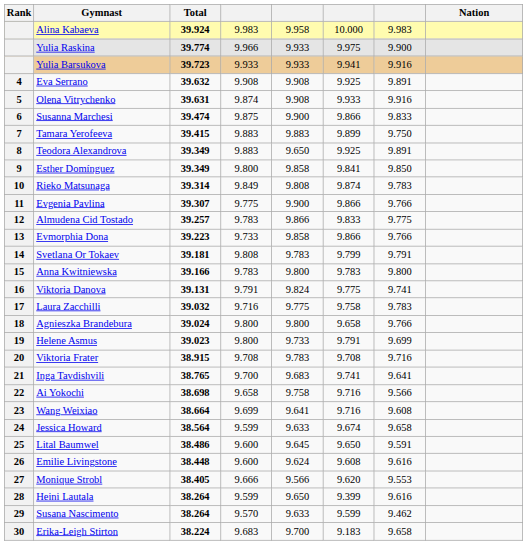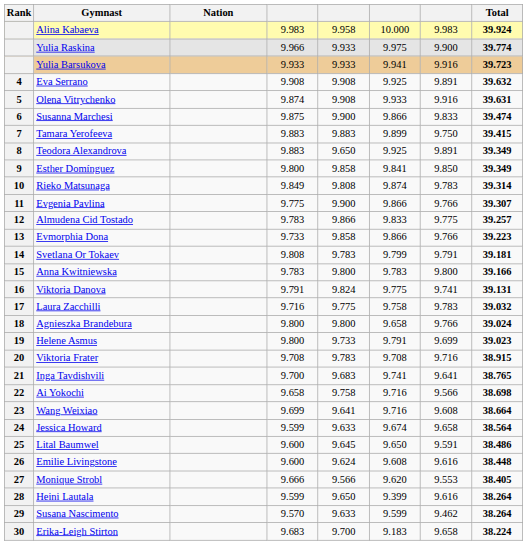 <table class="wikitable sortable" style="text-align:center; font-size:85%">
 <tr>
 <th scope="col" style="width:20px;">Rank</th>
 <th ! scope="col" style="width:170px;">Gymnast</th>
-<th ! scope="col" style="width:60px;">Total</th>
+<th ! scope="col" style="width:120px;">Nation</th>
 <th ! scope="col" style="width:60px;"></th>
 <th ! scope="col" style="width:60px;"></th>
 <th ! scope="col" style="width:60px;"></th>
 <th ! scope="col" style="width:60px;"></th>
-<th ! scope="col" style="width:120px;">Nation</th>
+<th ! scope="col" style="width:60px;">Total</th>
 </tr>
 <tr style="background:#fffcaf;">
 <th scope=row style="text-align:center"></th>
 <td align=left><a href='#'>Alina Kabaeva</a></td>
-<td><strong>39.924</strong></td>
+<td style="text-align:left;"></td>
 <td>9.983</td>
 <td>9.958</td>
 <td>10.000</td>
 <td>9.983</td>
-<td style="text-align:left;"></td>
+<td><strong>39.924</strong></td>
 </tr>
 <tr style="background:#e5e5e5;">
 <th scope=row style="text-align:center"></th>
 <td align=left><a href='#'>Yulia Raskina</a></td>
-<td><strong>39.774</strong></td>
+<td style="text-align:left;"></td>
 <td>9.966</td>
 <td>9.933</td>
 <td>9.975</td>
 <td>9.900</td>
-<td style="text-align:left;"></td>
+<td><strong>39.774</strong></td>
 </tr>
 <tr style="background:#ec9;">
 <th scope=row style="text-align:center"></th>
 <td align=left><a href='#'>Yulia Barsukova</a></td>
-<td><strong>39.723</strong></td>
+<td style="text-align:left;"></td>
 <td>9.933</td>
 <td>9.933</td>
 <td>9.941</td>
 <td>9.916</td>
-<td style="text-align:left;"></td>
+<td><strong>39.723</strong></td>
 </tr>
 <tr>
 <th scope=row style="text-align:center">4</th>
 <td align=left><a href='#'>Eva Serrano</a></td>
-<td><strong>39.632</strong></td>
+<td style="text-align:left;"></td>
 <td>9.908</td>
 <td>9.908</td>
 <td>9.925</td>
 <td>9.891</td>
-<td style="text-align:left;"></td>
+<td><strong>39.632</strong></td>
 </tr>
 <tr>
 <th scope=row style="text-align:center">5</th>
 <td align=left><a href='#'>Olena Vitrychenko</a></td>
-<td><strong>39.631</strong></td>
+<td style="text-align:left;"></td>
 <td>9.874</td>
 <td>9.908</td>
 <td>9.933</td>
 <td>9.916</td>
-<td style="text-align:left;"></td>
+<td><strong>39.631</strong></td>
 </tr>
 <tr>
 <th scope=row style="text-align:center">6</th>
 <td align=left><a href='#'>Susanna Marchesi</a></td>
-<td><strong>39.474</strong></td>
+<td style="text-align:left;"></td>
 <td>9.875</td>
 <td>9.900</td>
 <td>9.866</td>
 <td>9.833</td>
-<td style="text-align:left;"></td>
+<td><strong>39.474</strong></td>
 </tr>
 <tr>
 <th scope=row style="text-align:center">7</th>
 <td align=left><a href='#'>Tamara Yerofeeva</a></td>
-<td><strong>39.415</strong></td>
+<td style="text-align:left;"></td>
 <td>9.883</td>
 <td>9.883</td>
 <td>9.899</td>
 <td>9.750</td>
-<td style="text-align:left;"></td>
+<td><strong>39.415</strong></td>
 </tr>
 <tr>
 <th scope=row style="text-align:center">8</th>
 <td align=left><a href='#'>Teodora Alexandrova</a></td>
-<td><strong>39.349</strong></td>
+<td style="text-align:left;"></td>
 <td>9.883</td>
 <td>9.650</td>
 <td>9.925</td>
 <td>9.891</td>
-<td style="text-align:left;"></td>
+<td><strong>39.349</strong></td>
 </tr>
 <tr>
 <th scope=row style="text-align:center">9</th>
 <td align=left><a href='#'>Esther Domínguez</a></td>
-<td><strong>39.349</strong></td>
+<td style="text-align:left;"></td>
 <td>9.800</td>
 <td>9.858</td>
 <td>9.841</td>
 <td>9.850</td>
-<td style="text-align:left;"></td>
+<td><strong>39.349</strong></td>
 </tr>
 <tr>
 <th scope=row style="text-align:center">10</th>
 <td align=left><a href='#'>Rieko Matsunaga</a></td>
-<td><strong>39.314</strong></td>
+<td style="text-align:left;"></td>
 <td>9.849</td>
 <td>9.808</td>
 <td>9.874</td>
 <td>9.783</td>
-<td style="text-align:left;"></td>
+<td><strong>39.314</strong></td>
 </tr>
 <tr>
 <th scope=row style="text-align:center">11</th>
 <td align=left><a href='#'>Evgenia Pavlina</a></td>
-<td><strong>39.307</strong></td>
+<td style="text-align:left;"></td>
 <td>9.775</td>
 <td>9.900</td>
 <td>9.866</td>
 <td>9.766</td>
-<td style="text-align:left;"></td>
+<td><strong>39.307</strong></td>
 </tr>
 <tr>
 <th scope=row style="text-align:center">12</th>
 <td align=left><a href='#'>Almudena Cid Tostado</a></td>
-<td><strong>39.257</strong></td>
+<td style="text-align:left;"></td>
 <td>9.783</td>
 <td>9.866</td>
 <td>9.833</td>
 <td>9.775</td>
-<td style="text-align:left;"></td>
+<td><strong>39.257</strong></td>
 </tr>
 <tr>
 <th scope=row style="text-align:center">13</th>
 <td align=left><a href='#'>Evmorphia Dona</a></td>
-<td><strong>39.223</strong></td>
+<td style="text-align:left;"></td>
 <td>9.733</td>
 <td>9.858</td>
 <td>9.866</td>
 <td>9.766</td>
-<td style="text-align:left;"></td>
+<td><strong>39.223</strong></td>
 </tr>
 <tr>
 <th scope=row style="text-align:center">14</th>
 <td align=left><a href='#'>Svetlana Or Tokaev</a></td>
-<td><strong>39.181</strong></td>
+<td style="text-align:left;"></td>
 <td>9.808</td>
 <td>9.783</td>
 <td>9.799</td>
 <td>9.791</td>
-<td style="text-align:left;"></td>
+<td><strong>39.181</strong></td>
 </tr>
 <tr>
 <th scope=row style="text-align:center">15</th>
 <td align=left><a href='#'>Anna Kwitniewska</a></td>
-<td><strong>39.166</strong></td>
+<td style="text-align:left;"></td>
 <td>9.783</td>
 <td>9.800</td>
 <td>9.783</td>
 <td>9.800</td>
-<td style="text-align:left;"></td>
+<td><strong>39.166</strong></td>
 </tr>
 <tr>
 <th scope=row style="text-align:center">16</th>
 <td align=left><a href='#'>Viktoria Danova</a></td>
-<td><strong>39.131</strong></td>
+<td style="text-align:left;"></td>
 <td>9.791</td>
 <td>9.824</td>
 <td>9.775</td>
 <td>9.741</td>
-<td style="text-align:left;"></td>
+<td><strong>39.131</strong></td>
 </tr>
 <tr>
 <th scope=row style="text-align:center">17</th>
 <td align=left><a href='#'>Laura Zacchilli</a></td>
-<td><strong>39.032</strong></td>
+<td style="text-align:left;"></td>
 <td>9.716</td>
 <td>9.775</td>
 <td>9.758</td>
 <td>9.783</td>
-<td style="text-align:left;"></td>
+<td><strong>39.032</strong></td>
 </tr>
 <tr>
 <th scope=row style="text-align:center">18</th>
 <td align=left><a href='#'>Agnieszka Brandebura</a></td>
-<td><strong>39.024</strong></td>
+<td style="text-align:left;"></td>
 <td>9.800</td>
 <td>9.800</td>
 <td>9.658</td>
 <td>9.766</td>
-<td style="text-align:left;"></td>
+<td><strong>39.024</strong></td>
 </tr>
 <tr>
 <th scope=row style="text-align:center">19</th>
 <td align=left><a href='#'>Helene Asmus</a></td>
-<td><strong>39.023</strong></td>
+<td style="text-align:left;"></td>
 <td>9.800</td>
 <td>9.733</td>
 <td>9.791</td>
 <td>9.699</td>
-<td style="text-align:left;"></td>
+<td><strong>39.023</strong></td>
 </tr>
 <tr>
 <th scope=row style="text-align:center">20</th>
 <td align=left><a href='#'>Viktoria Frater</a></td>
-<td><strong>38.915</strong></td>
+<td style="text-align:left;"></td>
 <td>9.708</td>
 <td>9.783</td>
 <td>9.708</td>
 <td>9.716</td>
-<td style="text-align:left;"></td>
+<td><strong>38.915</strong></td>
 </tr>
 <tr>
 <th scope=row style="text-align:center">21</th>
 <td align=left><a href='#'>Inga Tavdishvili</a></td>
-<td><strong>38.765</strong></td>
+<td style="text-align:left;"></td>
 <td>9.700</td>
 <td>9.683</td>
 <td>9.741</td>
 <td>9.641</td>
-<td style="text-align:left;"></td>
+<td><strong>38.765</strong></td>
 </tr>
 <tr>
 <th scope=row style="text-align:center">22</th>
 <td align=left><a href='#'>Ai Yokochi</a></td>
-<td><strong>38.698</strong></td>
+<td style="text-align:left;"></td>
 <td>9.658</td>
 <td>9.758</td>
 <td>9.716</td>
 <td>9.566</td>
-<td style="text-align:left;"></td>
+<td><strong>38.698</strong></td>
 </tr>
 <tr>
 <th scope=row style="text-align:center">23</th>
 <td align=left><a href='#'>Wang Weixiao</a></td>
-<td><strong>38.664</strong></td>
+<td style="text-align:left;"></td>
 <td>9.699</td>
 <td>9.641</td>
 <td>9.716</td>
 <td>9.608</td>
-<td style="text-align:left;"></td>
+<td><strong>38.664</strong></td>
 </tr>
 <tr>
 <th scope=row style="text-align:center">24</th>
 <td align=left><a href='#'>Jessica Howard</a></td>
-<td><strong>38.564</strong></td>
+<td style="text-align:left;"></td>
 <td>9.599</td>
 <td>9.633</td>
 <td>9.674</td>
 <td>9.658</td>
-<td style="text-align:left;"></td>
+<td><strong>38.564</strong></td>
 </tr>
 <tr>
 <th scope=row style="text-align:center">25</th>
 <td align=left><a href='#'>Lital Baumwel</a></td>
-<td><strong>38.486</strong></td>
+<td style="text-align:left;"></td>
 <td>9.600</td>
 <td>9.645</td>
 <td>9.650</td>
 <td>9.591</td>
-<td style="text-align:left;"></td>
+<td><strong>38.486</strong></td>
 </tr>
 <tr>
 <th scope=row style="text-align:center">26</th>
 <td align=left><a href='#'>Emilie Livingstone</a></td>
-<td><strong>38.448</strong></td>
+<td style="text-align:left;"></td>
 <td>9.600</td>
 <td>9.624</td>
 <td>9.608</td>
 <td>9.616</td>
-<td style="text-align:left;"></td>
+<td><strong>38.448</strong></td>
 </tr>
 <tr>
 <th scope=row style="text-align:center">27</th>
 <td align=left><a href='#'>Monique Strobl</a></td>
-<td><strong>38.405</strong></td>
+<td style="text-align:left;"></td>
 <td>9.666</td>
 <td>9.566</td>
 <td>9.620</td>
 <td>9.553</td>
-<td style="text-align:left;"></td>
+<td><strong>38.405</strong></td>
 </tr>
 <tr>
 <th scope=row style="text-align:center">28</th>
 <td align=left><a href='#'>Heini Lautala</a></td>
-<td><strong>38.264</strong></td>
+<td style="text-align:left;"></td>
 <td>9.599</td>
 <td>9.650</td>
 <td>9.399</td>
 <td>9.616</td>
-<td style="text-align:left;"></td>
+<td><strong>38.264</strong></td>
 </tr>
 <tr>
 <th scope=row style="text-align:center">29</th>
 <td align=left><a href='#'>Susana Nascimento</a></td>
-<td><strong>38.264</strong></td>
+<td style="text-align:left;"></td>
 <td>9.570</td>
 <td>9.633</td>
 <td>9.599</td>
 <td>9.462</td>
-<td style="text-align:left;"></td>
+<td><strong>38.264</strong></td>
 </tr>
 <tr>
 <th scope=row style="text-align:center">30</th>
 <td align=left><a href='#'>Erika-Leigh Stirton</a></td>
-<td><strong>38.224</strong></td>
+<td style="text-align:left;"></td>
 <td>9.683</td>
 <td>9.700</td>
 <td>9.183</td>
 <td>9.658</td>
-<td style="text-align:left;"></td>
+<td><strong>38.224</strong></td>
 </tr>
 </table>
